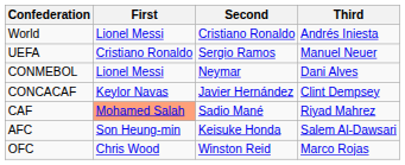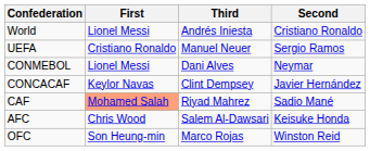 <table class="wikitable">
 <tr>
 <th>Confederation</th>
 <th>First</th>
+<th>Third</th>
 <th>Second</th>
-<th>Third</th>
 </tr>
 <tr>
 <td style="text-align:left;">World</td>
 <td style="text-align:left;"> <a href='#'>Lionel Messi</a></td>
+<td style="text-align:left;"> <a href='#'>Andrés Iniesta</a></td>
 <td style="text-align:left;"> <a href='#'>Cristiano Ronaldo</a></td>
-<td style="text-align:left;"> <a href='#'>Andrés Iniesta</a></td>
 </tr>
 <tr>
 <td style="text-align:left;">UEFA</td>
 <td style="text-align:left;"> <a href='#'>Cristiano Ronaldo</a></td>
+<td style="text-align:left;"> <a href='#'>Manuel Neuer</a></td>
 <td style="text-align:left;"> <a href='#'>Sergio Ramos</a></td>
-<td style="text-align:left;"> <a href='#'>Manuel Neuer</a></td>
 </tr>
 <tr>
 <td style="text-align:left;">CONMEBOL</td>
 <td style="text-align:left;"> <a href='#'>Lionel Messi</a></td>
+<td style="text-align:left;"> <a href='#'>Dani Alves</a></td>
 <td style="text-align:left;"> <a href='#'>Neymar</a></td>
-<td style="text-align:left;"> <a href='#'>Dani Alves</a></td>
 </tr>
 <tr>
 <td style="text-align:left;">CONCACAF</td>
 <td style="text-align:left;"> <a href='#'>Keylor Navas</a></td>
+<td style="text-align:left;"> <a href='#'>Clint Dempsey</a></td>
 <td style="text-align:left;"> <a href='#'>Javier Hernández</a></td>
-<td style="text-align:left;"> <a href='#'>Clint Dempsey</a></td>
 </tr>
 <tr>
 <td style="text-align:left;">CAF</td>
 <td style="background: lightsalmon; text-align:left;"> <a href='#'>Mohamed Salah</a></td>
+<td style="text-align:left;"> <a href='#'>Riyad Mahrez</a></td>
 <td style="text-align:left;"> <a href='#'>Sadio Mané</a></td>
-<td style="text-align:left;"> <a href='#'>Riyad Mahrez</a></td>
 </tr>
 <tr>
 <td style="text-align:left;">AFC</td>
-<td style="text-align:left;"> <a href='#'>Son Heung-min</a></td>
+<td style="text-align:left;"> <a href='#'>Chris Wood</a></td>
+<td style="text-align:left;"> <a href='#'>Salem Al-Dawsari</a></td>
 <td style="text-align:left;"> <a href='#'>Keisuke Honda</a></td>
-<td style="text-align:left;"> <a href='#'>Salem Al-Dawsari</a></td>
 </tr>
 <tr>
 <td style="text-align:left;">OFC</td>
-<td style="text-align:left;"> <a href='#'>Chris Wood</a></td>
+<td style="text-align:left;"> <a href='#'>Son Heung-min</a></td>
+<td style="text-align:left;"> <a href='#'>Marco Rojas</a></td>
 <td style="text-align:left;"> <a href='#'>Winston Reid</a></td>
-<td style="text-align:left;"> <a href='#'>Marco Rojas</a></td>
 </tr>
 </table>
